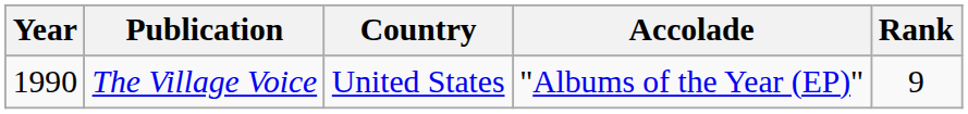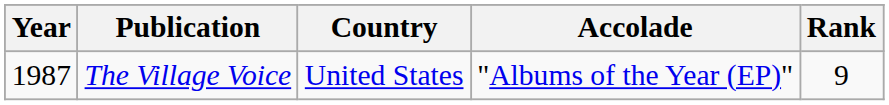 <table class="wikitable sortable" style="margin:0em 1em 1em 0pt">
 <tr>
 <th>Year</th>
 <th>Publication</th>
 <th>Country</th>
 <th>Accolade</th>
 <th>Rank</th>
 </tr>
 <tr>
-<td align=center>1990</td>
+<td align=center>1987</td>
 <td><em><a href='#'>The Village Voice</a></em></td>
 <td><a href='#'>United States</a></td>
 <td>"<a href='#'>Albums of the Year (EP)</a>"</td>
 <td align=center>9</td>
 </tr>
 </table>
